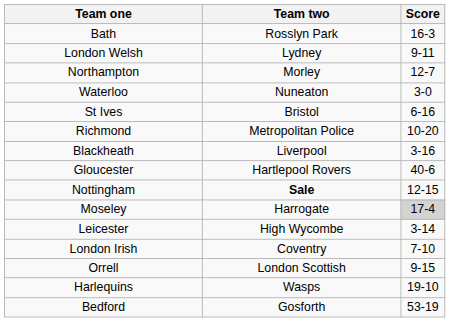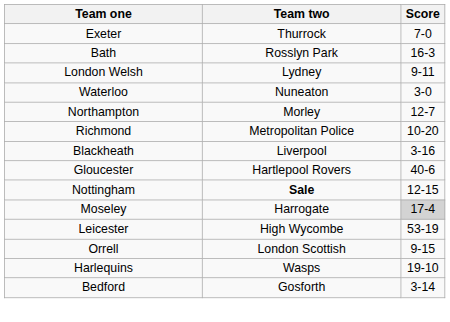 <table class="wikitable" style="text-align: center">
 <tr>
 <th width=250>Team one</th>
 <th width=250>Team two</th>
 <th width=50>Score</th>
+</tr>
+<tr>
+<td>Exeter</td>
+<td>Thurrock</td>
+<td>7-0</td>
 </tr>
 <tr>
 <td>Bath</td>
 <td>Rosslyn Park</td>
 <td>16-3</td>
 </tr>
 <tr>
 <td>London Welsh</td>
 <td>Lydney</td>
 <td>9-11</td>
 </tr>
 <tr>
-<td>Northampton</td>
-<td>Morley</td>
-<td>12-7</td>
-</tr>
-<tr>
 <td>Waterloo</td>
 <td>Nuneaton</td>
 <td>3-0</td>
 </tr>
 <tr>
-<td>St Ives</td>
-<td>Bristol</td>
-<td>6-16</td>
+<td>Northampton</td>
+<td>Morley</td>
+<td>12-7</td>
 </tr>
 <tr>
 <td>Richmond</td>
 <td>Metropolitan Police</td>
 <td>10-20</td>
 </tr>
 <tr>
 <td>Blackheath</td>
 <td>Liverpool</td>
 <td>3-16</td>
 </tr>
 <tr>
 <td>Gloucester</td>
 <td>Hartlepool Rovers</td>
 <td>40-6</td>
 </tr>
 <tr>
 <td>Nottingham</td>
 <td><strong>Sale</strong></td>
 <td>12-15</td>
 </tr>
 <tr>
 <td>Moseley</td>
 <td>Harrogate</td>
 <td style="background: lightgrey;">17-4</td>
 </tr>
 <tr>
 <td>Leicester</td>
 <td>High Wycombe</td>
-<td>3-14</td>
-</tr>
-<tr>
-<td>London Irish</td>
-<td>Coventry</td>
-<td>7-10</td>
+<td>53-19</td>
 </tr>
 <tr>
 <td>Orrell</td>
 <td>London Scottish</td>
 <td>9-15</td>
 </tr>
 <tr>
 <td>Harlequins</td>
 <td>Wasps</td>
 <td>19-10</td>
 </tr>
 <tr>
 <td>Bedford</td>
 <td>Gosforth</td>
-<td>53-19</td>
+<td>3-14</td>
 </tr>
 </table>
